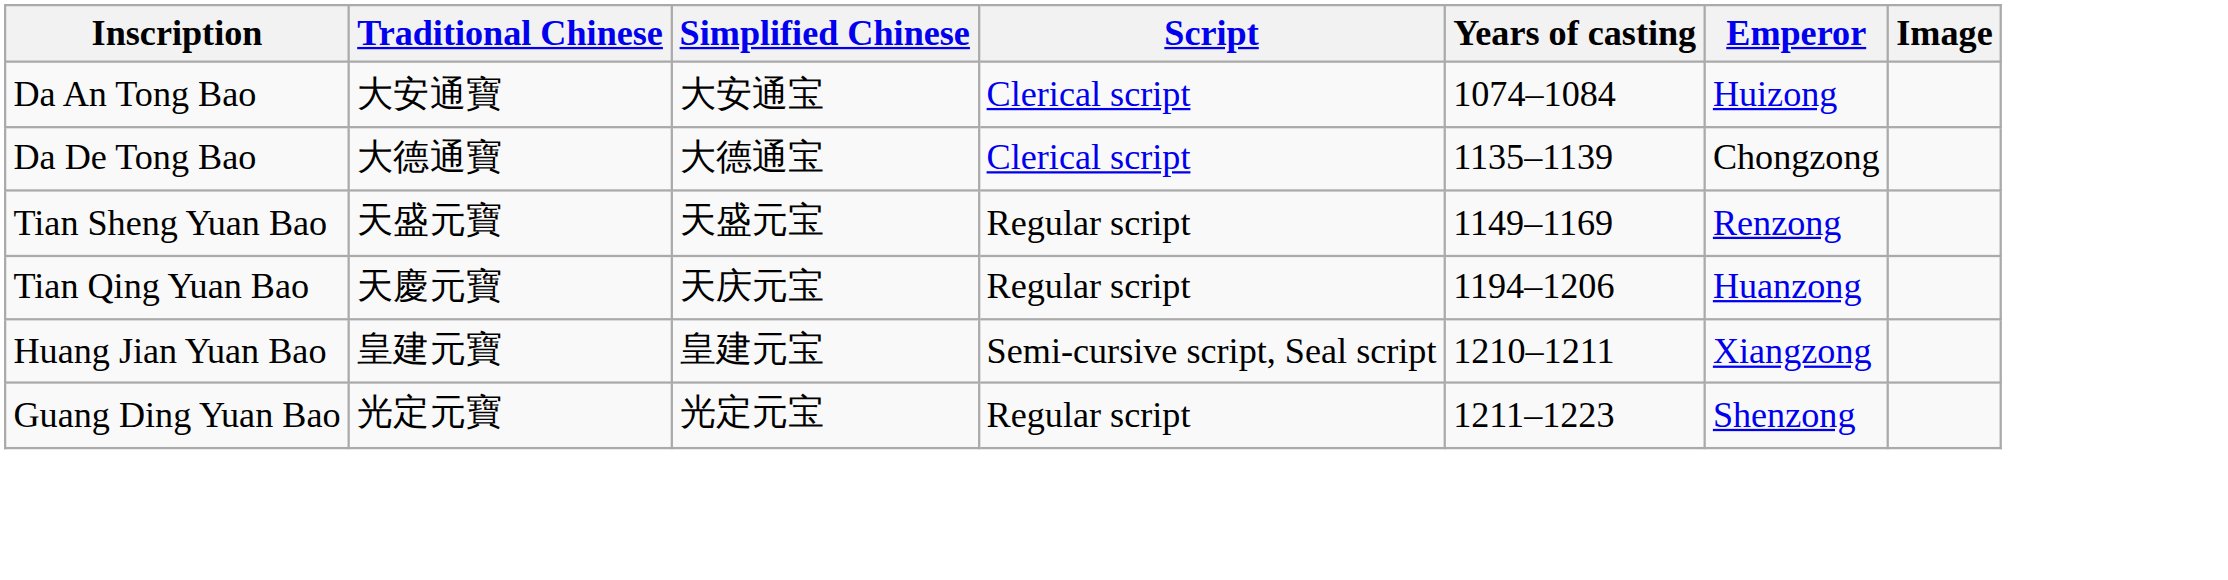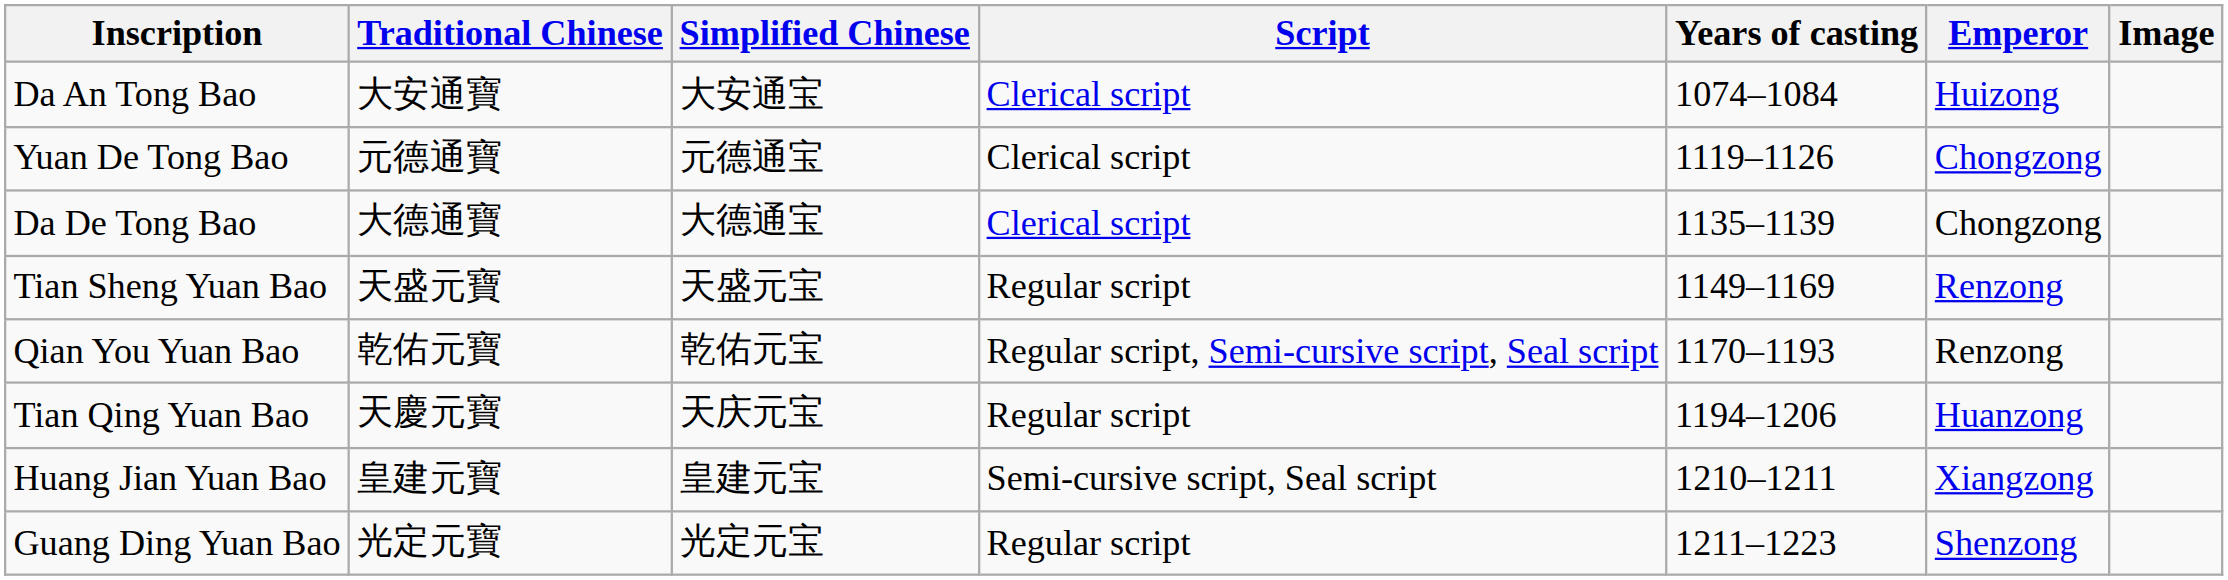 <table class="wikitable">
 <tr>
 <th>Inscription</th>
 <th><a href='#'>Traditional Chinese</a></th>
 <th><a href='#'>Simplified Chinese</a></th>
 <th><a href='#'>Script</a></th>
 <th>Years of casting</th>
 <th><a href='#'>Emperor</a></th>
 <th>Image</th>
 </tr>
 <tr>
 <td>Da An Tong Bao</td>
 <td>大安通寶</td>
 <td>大安通宝</td>
 <td><a href='#'>Clerical script</a></td>
 <td>1074–1084</td>
 <td><a href='#'>Huizong</a></td>
 <td></td>
 </tr>
 <tr>
+<td>Yuan De Tong Bao</td>
+<td>元德通寶</td>
+<td>元德通宝</td>
+<td>Clerical script</td>
+<td>1119–1126</td>
+<td><a href='#'>Chongzong</a></td>
+<td></td>
+</tr>
+<tr>
 <td>Da De Tong Bao</td>
 <td>大德通寶</td>
 <td>大德通宝</td>
 <td><a href='#'>Clerical script</a></td>
 <td>1135–1139</td>
 <td>Chongzong</td>
 <td></td>
 </tr>
 <tr>
 <td>Tian Sheng Yuan Bao</td>
 <td>天盛元寶</td>
 <td>天盛元宝</td>
 <td>Regular script</td>
 <td>1149–1169</td>
 <td><a href='#'>Renzong</a></td>
+<td></td>
+</tr>
+<tr>
+<td>Qian You Yuan Bao</td>
+<td>乾佑元寶</td>
+<td>乾佑元宝</td>
+<td>Regular script, <a href='#'>Semi-cursive script</a>, <a href='#'>Seal script</a></td>
+<td>1170–1193</td>
+<td>Renzong</td>
 <td></td>
 </tr>
 <tr>
 <td>Tian Qing Yuan Bao</td>
 <td>天慶元寶</td>
 <td>天庆元宝</td>
 <td>Regular script</td>
 <td>1194–1206</td>
 <td><a href='#'>Huanzong</a></td>
 <td></td>
 </tr>
 <tr>
 <td>Huang Jian Yuan Bao</td>
 <td>皇建元寶</td>
 <td>皇建元宝</td>
 <td>Semi-cursive script, Seal script</td>
 <td>1210–1211</td>
 <td><a href='#'>Xiangzong</a></td>
 <td></td>
 </tr>
 <tr>
 <td>Guang Ding Yuan Bao</td>
 <td>光定元寶</td>
 <td>光定元宝</td>
 <td>Regular script</td>
 <td>1211–1223</td>
 <td><a href='#'>Shenzong</a></td>
 <td></td>
 </tr>
 </table>
